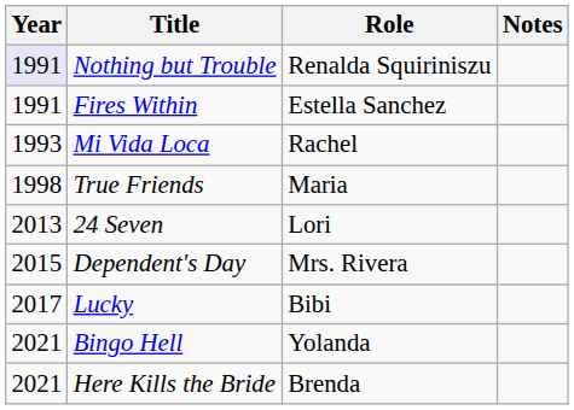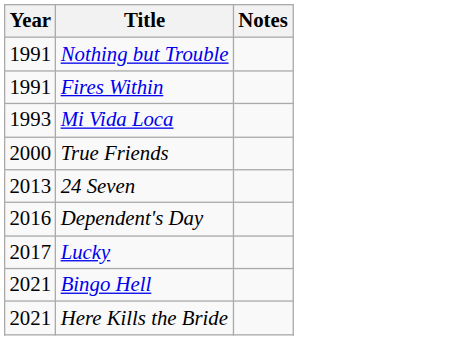 <table class="wikitable sortable">
 <tr>
 <th>Year</th>
 <th>Title</th>
-<th>Role</th>
 <th>Notes</th>
 </tr>
 <tr>
-<td style="background: lavender;">1991</td>
+<td>1991</td>
 <td><a href='#'><em>Nothing but Trouble</em></a></td>
-<td>Renalda Squiriniszu</td>
 <td></td>
 </tr>
 <tr>
 <td>1991</td>
 <td><em><a href='#'>Fires Within</a></em></td>
-<td>Estella Sanchez</td>
 <td></td>
 </tr>
 <tr>
 <td>1993</td>
 <td><em><a href='#'>Mi Vida Loca</a></em></td>
-<td>Rachel</td>
 <td></td>
 </tr>
 <tr>
-<td>1998</td>
+<td>2000</td>
 <td><em>True Friends</em></td>
-<td>Maria</td>
 <td></td>
 </tr>
 <tr>
 <td>2013</td>
 <td><em>24 Seven</em></td>
-<td>Lori</td>
 <td></td>
 </tr>
 <tr>
-<td>2015</td>
+<td>2016</td>
 <td><em>Dependent's Day</em></td>
-<td>Mrs. Rivera</td>
 <td></td>
 </tr>
 <tr>
 <td>2017</td>
 <td><a href='#'><em>Lucky</em></a></td>
-<td>Bibi</td>
 <td></td>
 </tr>
 <tr>
 <td>2021</td>
 <td><em><a href='#'>Bingo Hell</a></em></td>
-<td>Yolanda</td>
 <td></td>
 </tr>
 <tr>
 <td>2021</td>
 <td><em>Here Kills the Bride</em></td>
-<td>Brenda</td>
 <td></td>
 </tr>
 </table>
